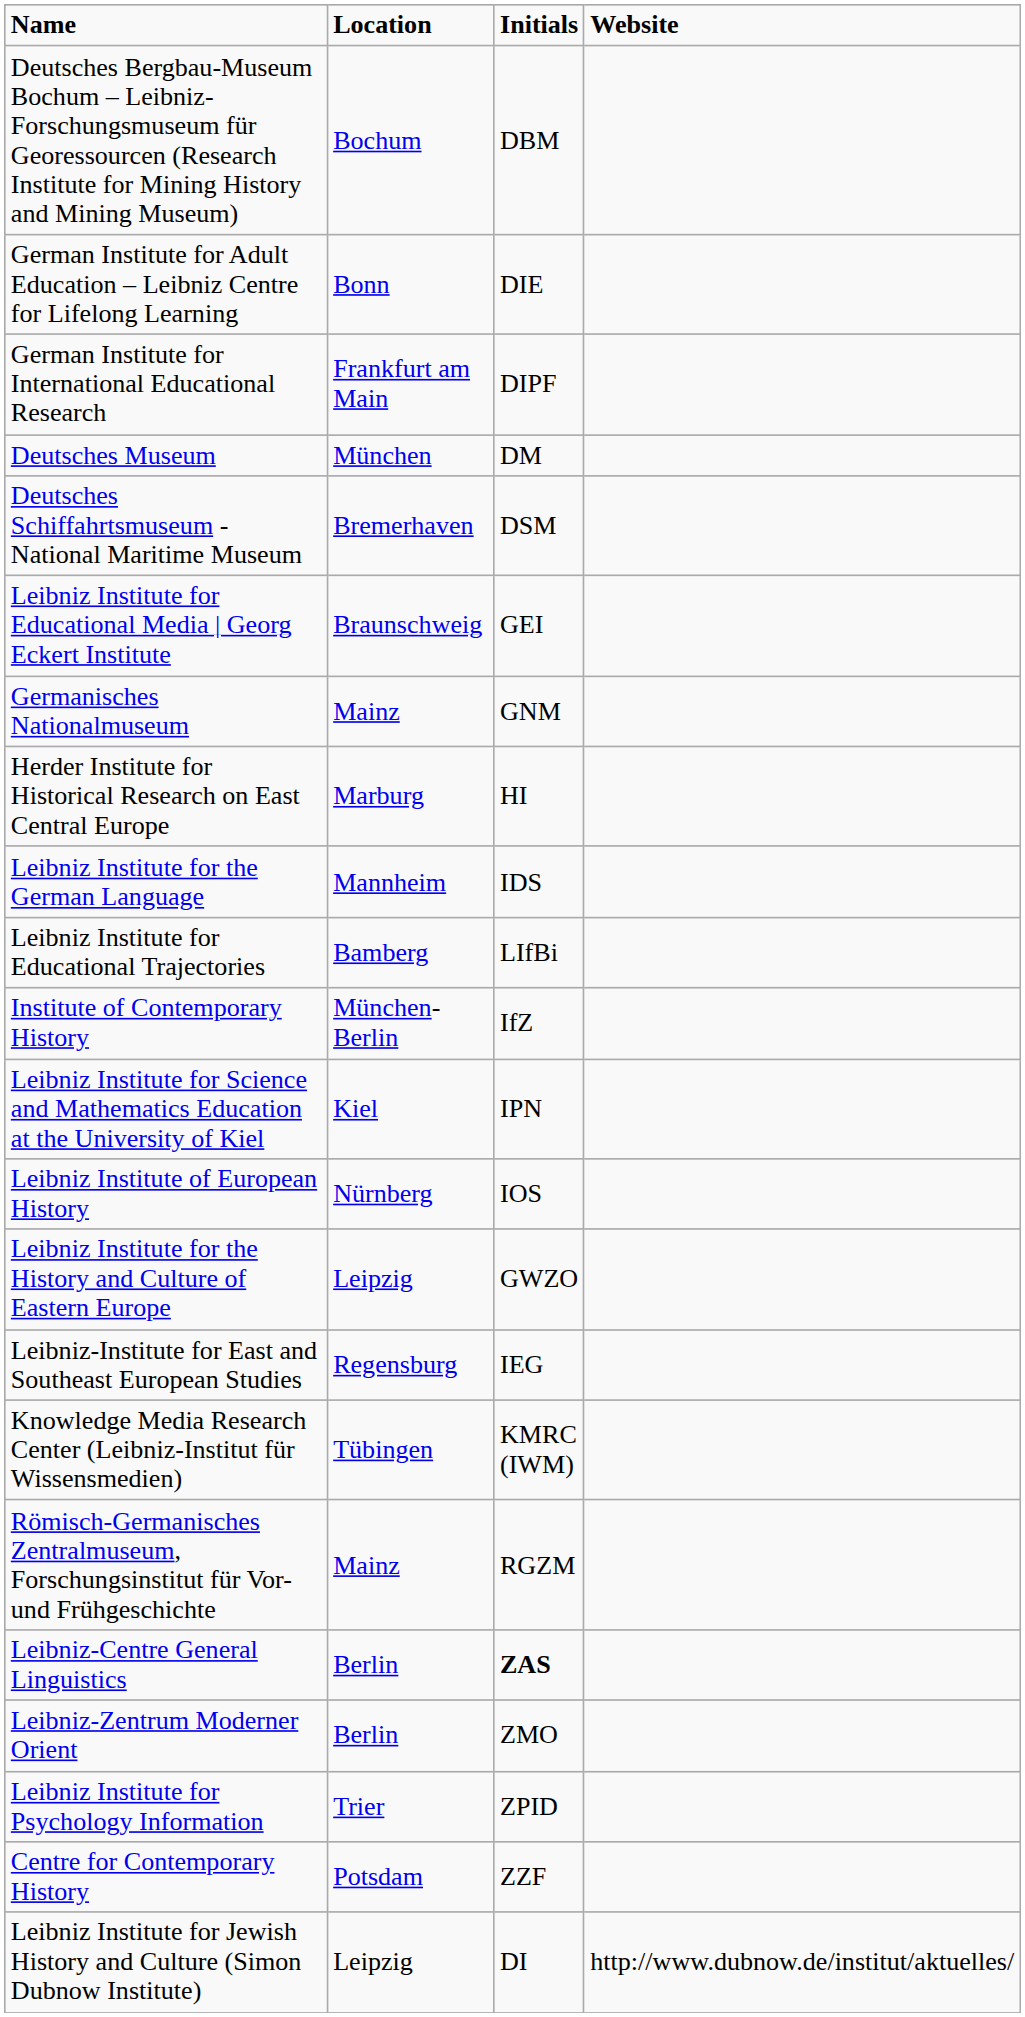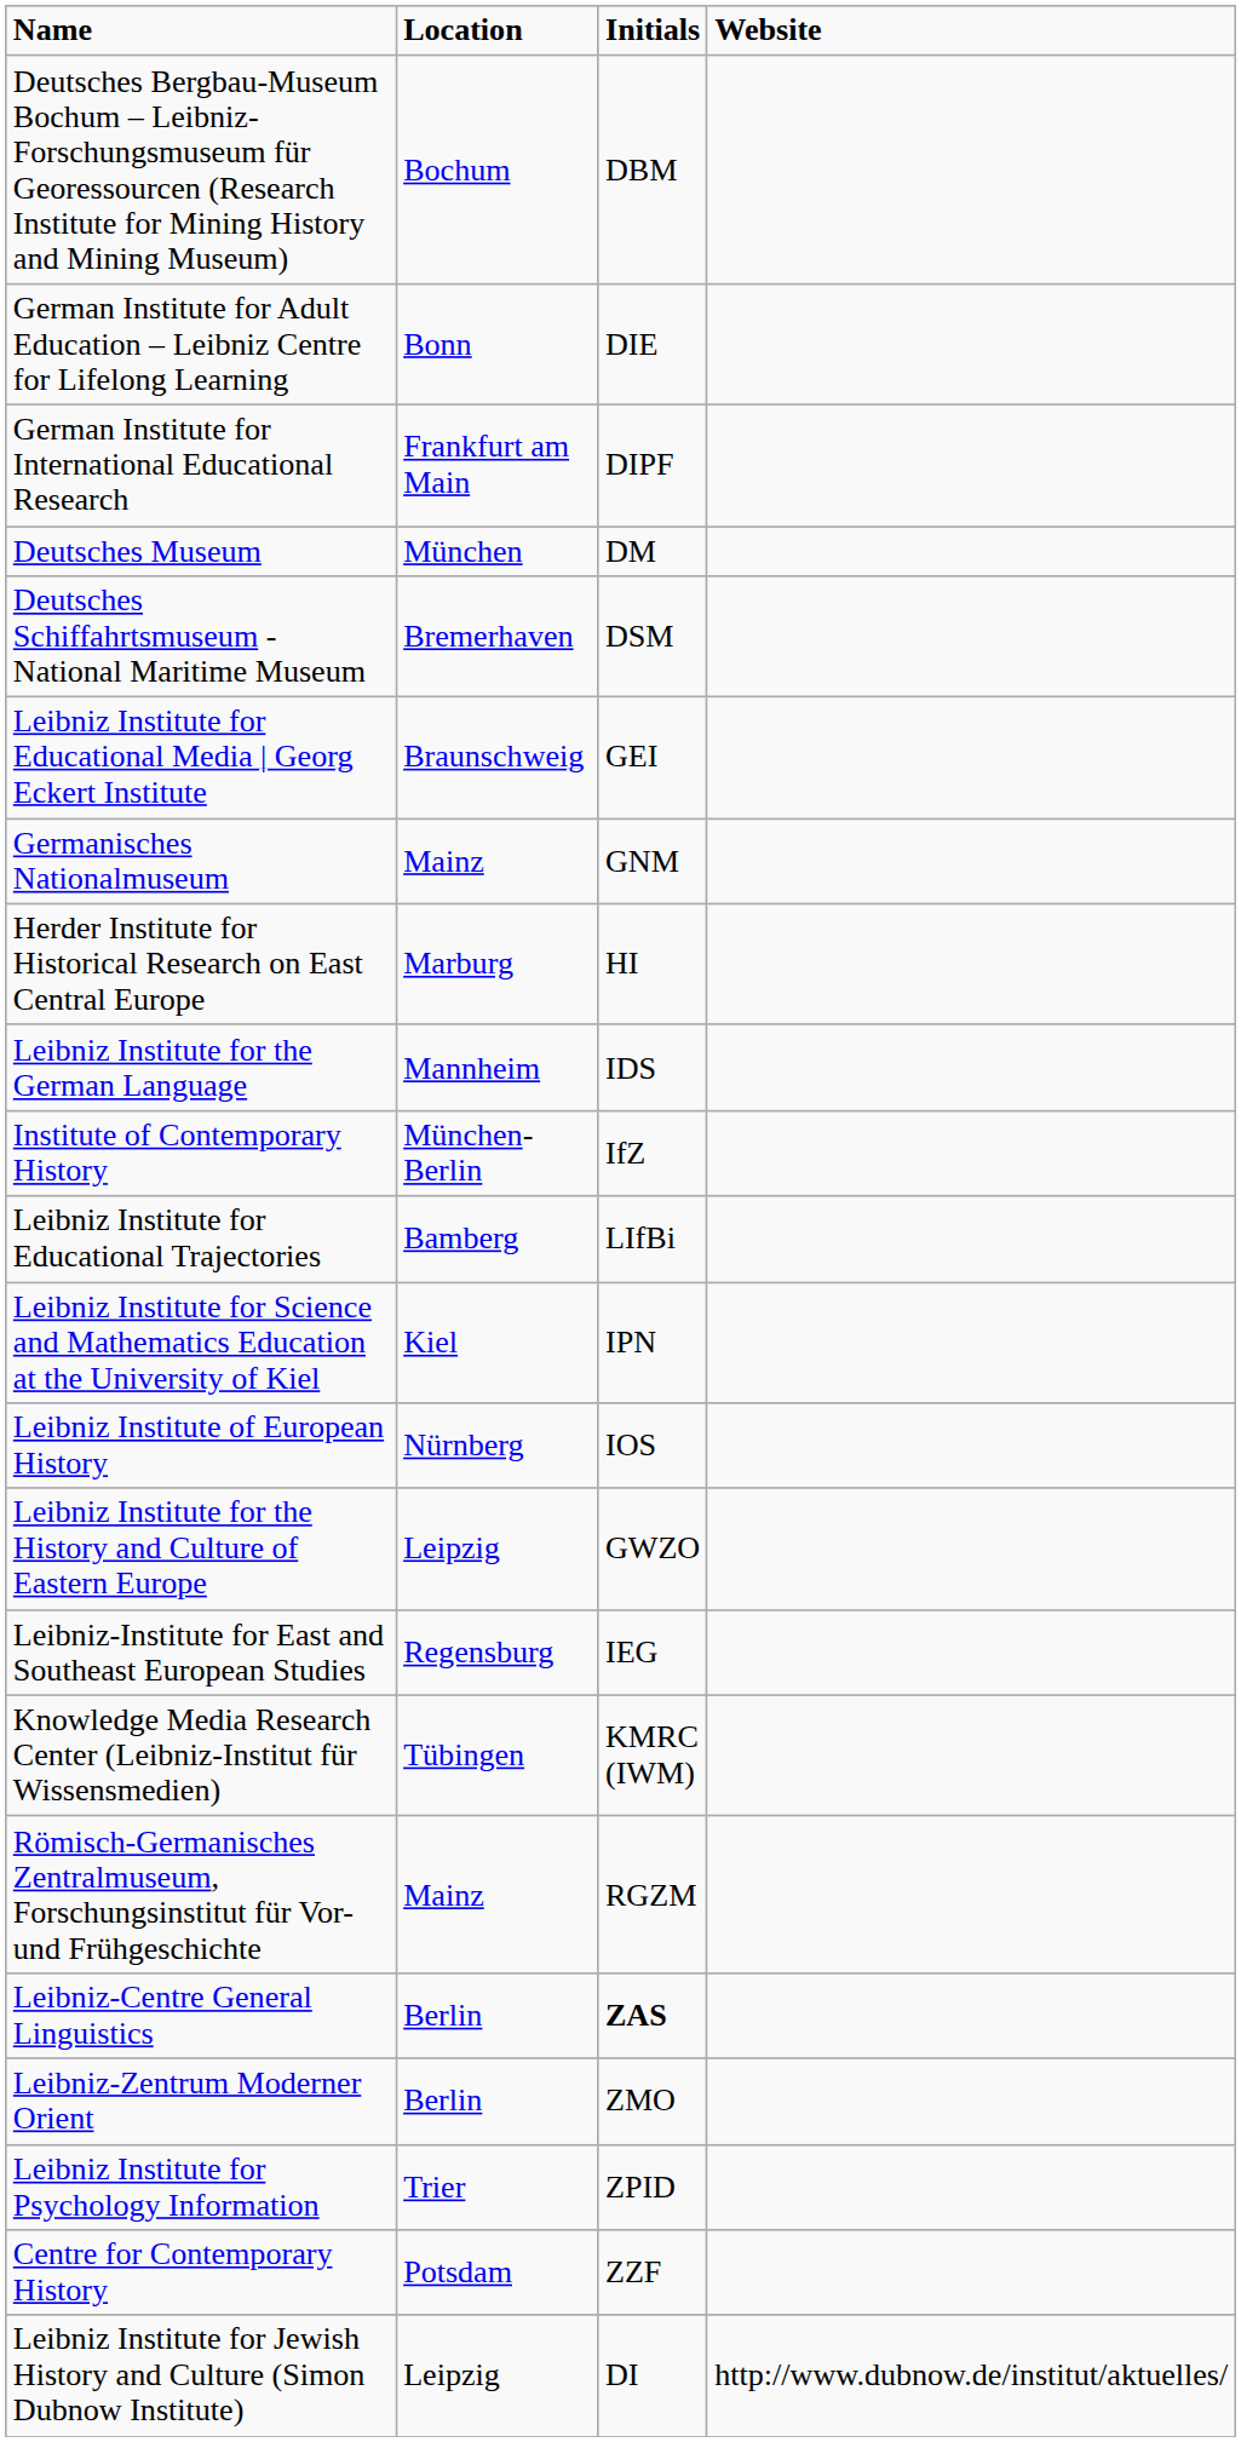 <table class="wikitable" style="width:100%;">
 <tr class="hintergrundfarbe8">
 <td style="width:60%;"><strong>Name</strong></td>
 <td style="width:18%;"><strong>Location</strong></td>
 <td style="width:7%;"><strong>Initials</strong></td>
 <td style="width:15%;"><strong>Website</strong></td>
 </tr>
 <tr>
 <td>Deutsches Bergbau-Museum Bochum – Leibniz-Forschungsmuseum für Georessourcen (Research Institute for Mining History and Mining Museum)</td>
 <td><a href='#'>Bochum</a></td>
 <td>DBM</td>
 <td></td>
 </tr>
 <tr>
 <td>German Institute for Adult Education – Leibniz Centre for Lifelong Learning</td>
 <td><a href='#'>Bonn</a></td>
 <td>DIE</td>
 <td></td>
 </tr>
 <tr>
 <td>German Institute for International Educational Research</td>
 <td><a href='#'>Frankfurt am Main</a></td>
 <td>DIPF</td>
 <td></td>
 </tr>
 <tr>
 <td><a href='#'>Deutsches Museum</a></td>
 <td><a href='#'>München</a></td>
 <td>DM</td>
 <td></td>
 </tr>
 <tr>
 <td><a href='#'>Deutsches Schiffahrtsmuseum</a> - National Maritime Museum</td>
 <td><a href='#'>Bremerhaven</a></td>
 <td>DSM</td>
 <td></td>
 </tr>
 <tr>
 <td><a href='#'>Leibniz Institute for Educational Media | Georg Eckert Institute</a></td>
 <td><a href='#'>Braunschweig</a></td>
 <td>GEI</td>
 <td></td>
 </tr>
 <tr>
 <td><a href='#'>Germanisches Nationalmuseum</a></td>
 <td><a href='#'>Mainz</a></td>
 <td>GNM</td>
 <td></td>
 </tr>
 <tr>
 <td>Herder Institute for Historical Research on East Central Europe</td>
 <td><a href='#'>Marburg</a></td>
 <td>HI</td>
 <td></td>
 </tr>
 <tr>
 <td><a href='#'>Leibniz Institute for the German Language</a></td>
 <td><a href='#'>Mannheim</a></td>
 <td>IDS</td>
 <td></td>
 </tr>
 <tr>
+<td><a href='#'>Institute of Contemporary History</a></td>
+<td><a href='#'>München</a>-<a href='#'>Berlin</a></td>
+<td>IfZ</td>
+<td></td>
+</tr>
+<tr>
 <td>Leibniz Institute for Educational Trajectories</td>
 <td><a href='#'>Bamberg</a></td>
 <td>LIfBi</td>
-<td></td>
-</tr>
-<tr>
-<td><a href='#'>Institute of Contemporary History</a></td>
-<td><a href='#'>München</a>-<a href='#'>Berlin</a></td>
-<td>IfZ</td>
 <td></td>
 </tr>
 <tr>
 <td><a href='#'>Leibniz Institute for Science and Mathematics Education at the University of Kiel</a></td>
 <td><a href='#'>Kiel</a></td>
 <td>IPN</td>
 <td></td>
 </tr>
 <tr>
 <td><a href='#'>Leibniz Institute of European History</a></td>
 <td><a href='#'>Nürnberg</a></td>
 <td>IOS</td>
 <td></td>
 </tr>
 <tr>
 <td><a href='#'>Leibniz Institute for the History and Culture of Eastern Europe</a></td>
 <td><a href='#'>Leipzig</a></td>
 <td>GWZO</td>
 <td></td>
 </tr>
 <tr>
 <td>Leibniz-Institute for East and Southeast European Studies</td>
 <td><a href='#'>Regensburg</a></td>
 <td>IEG</td>
 <td></td>
 </tr>
 <tr>
 <td>Knowledge Media Research Center (Leibniz-Institut für Wissensmedien)</td>
 <td><a href='#'>Tübingen</a></td>
 <td>KMRC (IWM)</td>
 <td></td>
 </tr>
 <tr>
 <td><a href='#'>Römisch-Germanisches Zentralmuseum</a>, Forschungsinstitut für Vor- und Frühgeschichte</td>
 <td><a href='#'>Mainz</a></td>
 <td>RGZM</td>
 <td></td>
 </tr>
 <tr>
 <td><a href='#'>Leibniz-Centre General Linguistics</a></td>
 <td><a href='#'>Berlin</a></td>
 <td><strong>ZAS</strong></td>
 <td></td>
 </tr>
 <tr>
 <td><a href='#'>Leibniz-Zentrum Moderner Orient</a></td>
 <td><a href='#'>Berlin</a></td>
 <td>ZMO</td>
 <td></td>
 </tr>
 <tr>
 <td><a href='#'>Leibniz Institute for Psychology Information</a></td>
 <td><a href='#'>Trier</a></td>
 <td>ZPID</td>
 <td></td>
 </tr>
 <tr>
 <td><a href='#'>Centre for Contemporary History</a></td>
 <td><a href='#'>Potsdam</a></td>
 <td>ZZF</td>
 <td></td>
 </tr>
 <tr>
 <td>Leibniz Institute for Jewish History and Culture (Simon Dubnow Institute)</td>
 <td>Leipzig</td>
 <td>DI</td>
 <td>http://www.dubnow.de/institut/aktuelles/</td>
 </tr>
 </table>
